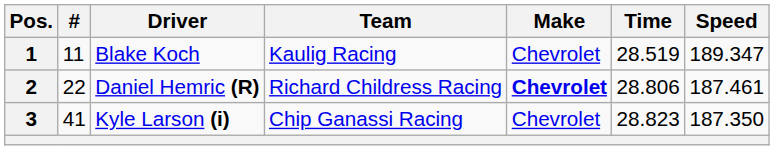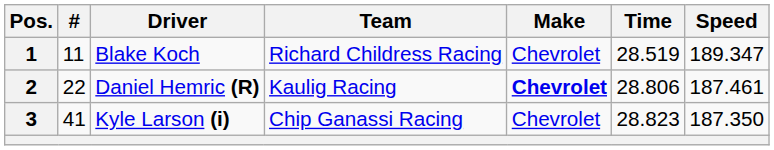 <table class="wikitable" style="font-size:95%">
 <tr>
 <th>Pos.</th>
 <th>#</th>
 <th>Driver</th>
 <th>Team</th>
 <th>Make</th>
 <th>Time</th>
 <th>Speed</th>
 </tr>
 <tr>
 <th>1</th>
 <td>11</td>
 <td><a href='#'>Blake Koch</a></td>
-<td><a href='#'>Kaulig Racing</a></td>
+<td><a href='#'>Richard Childress Racing</a></td>
 <td><a href='#'>Chevrolet</a></td>
 <td>28.519</td>
 <td>189.347</td>
 </tr>
 <tr>
 <th>2</th>
 <td>22</td>
 <td><a href='#'>Daniel Hemric</a> <strong>(R)</strong></td>
-<td><a href='#'>Richard Childress Racing</a></td>
+<td><a href='#'>Kaulig Racing</a></td>
 <td><strong><a href='#'>Chevrolet</a></strong></td>
 <td>28.806</td>
 <td>187.461</td>
 </tr>
 <tr>
 <th>3</th>
 <td>41</td>
 <td><a href='#'>Kyle Larson</a> <strong>(i)</strong></td>
 <td><a href='#'>Chip Ganassi Racing</a></td>
 <td><a href='#'>Chevrolet</a></td>
 <td>28.823</td>
 <td>187.350</td>
 </tr>
 <tr>
 <th colspan="7"></th>
 </tr>
 </table>
